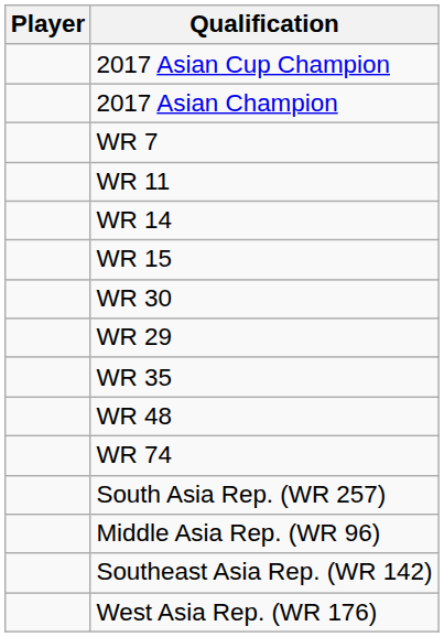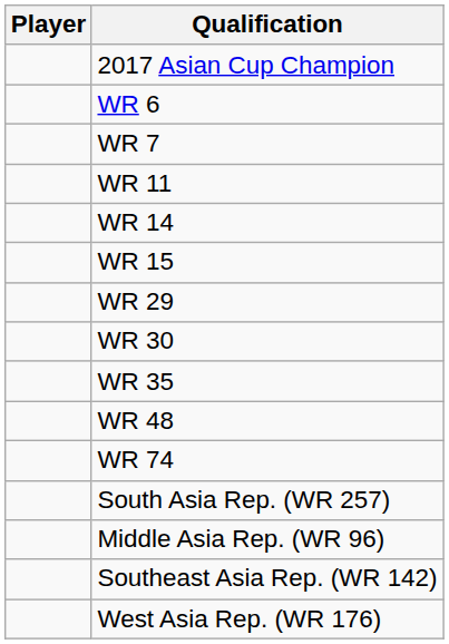 <table class="wikitable">
 <tr>
 <th>Player</th>
 <th>Qualification</th>
 </tr>
 <tr>
 <td></td>
 <td>2017 <a href='#'>Asian Cup Champion</a></td>
 </tr>
 <tr>
 <td></td>
-<td>2017 <a href='#'>Asian Champion</a></td>
+<td><a href='#'>WR</a> 6</td>
 </tr>
 <tr>
 <td></td>
 <td>WR 7</td>
 </tr>
 <tr>
 <td></td>
 <td>WR 11</td>
 </tr>
 <tr>
 <td></td>
 <td>WR 14</td>
 </tr>
 <tr>
 <td></td>
 <td>WR 15</td>
 </tr>
 <tr>
 <td></td>
-<td>WR 30</td>
+<td>WR 29</td>
 </tr>
 <tr>
 <td></td>
-<td>WR 29</td>
+<td>WR 30</td>
 </tr>
 <tr>
 <td></td>
 <td>WR 35</td>
 </tr>
 <tr>
 <td></td>
 <td>WR 48</td>
 </tr>
 <tr>
 <td></td>
 <td>WR 74</td>
 </tr>
 <tr>
 <td></td>
 <td>South Asia Rep. (WR 257)</td>
 </tr>
 <tr>
 <td></td>
 <td>Middle Asia Rep. (WR 96)</td>
 </tr>
 <tr>
 <td></td>
 <td>Southeast Asia Rep. (WR 142)</td>
 </tr>
 <tr>
 <td></td>
 <td>West Asia Rep. (WR 176)</td>
 </tr>
 </table>
